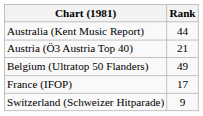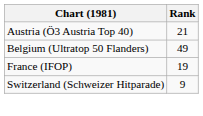 <table class="wikitable sortable">
 <tr>
 <th>Chart (1981)</th>
 <th>Rank</th>
-</tr>
-<tr>
-<td>Australia (Kent Music Report)</td>
-<td align="center">44</td>
 </tr>
 <tr>
 <td>Austria (Ö3 Austria Top 40)</td>
 <td align="center">21</td>
 </tr>
 <tr>
 <td>Belgium (Ultratop 50 Flanders)</td>
 <td align="center">49</td>
 </tr>
 <tr>
 <td>France (IFOP)</td>
-<td align="center">17</td>
+<td align="center">19</td>
 </tr>
 <tr>
 <td>Switzerland (Schweizer Hitparade)</td>
 <td align="center">9</td>
 </tr>
 </table>
